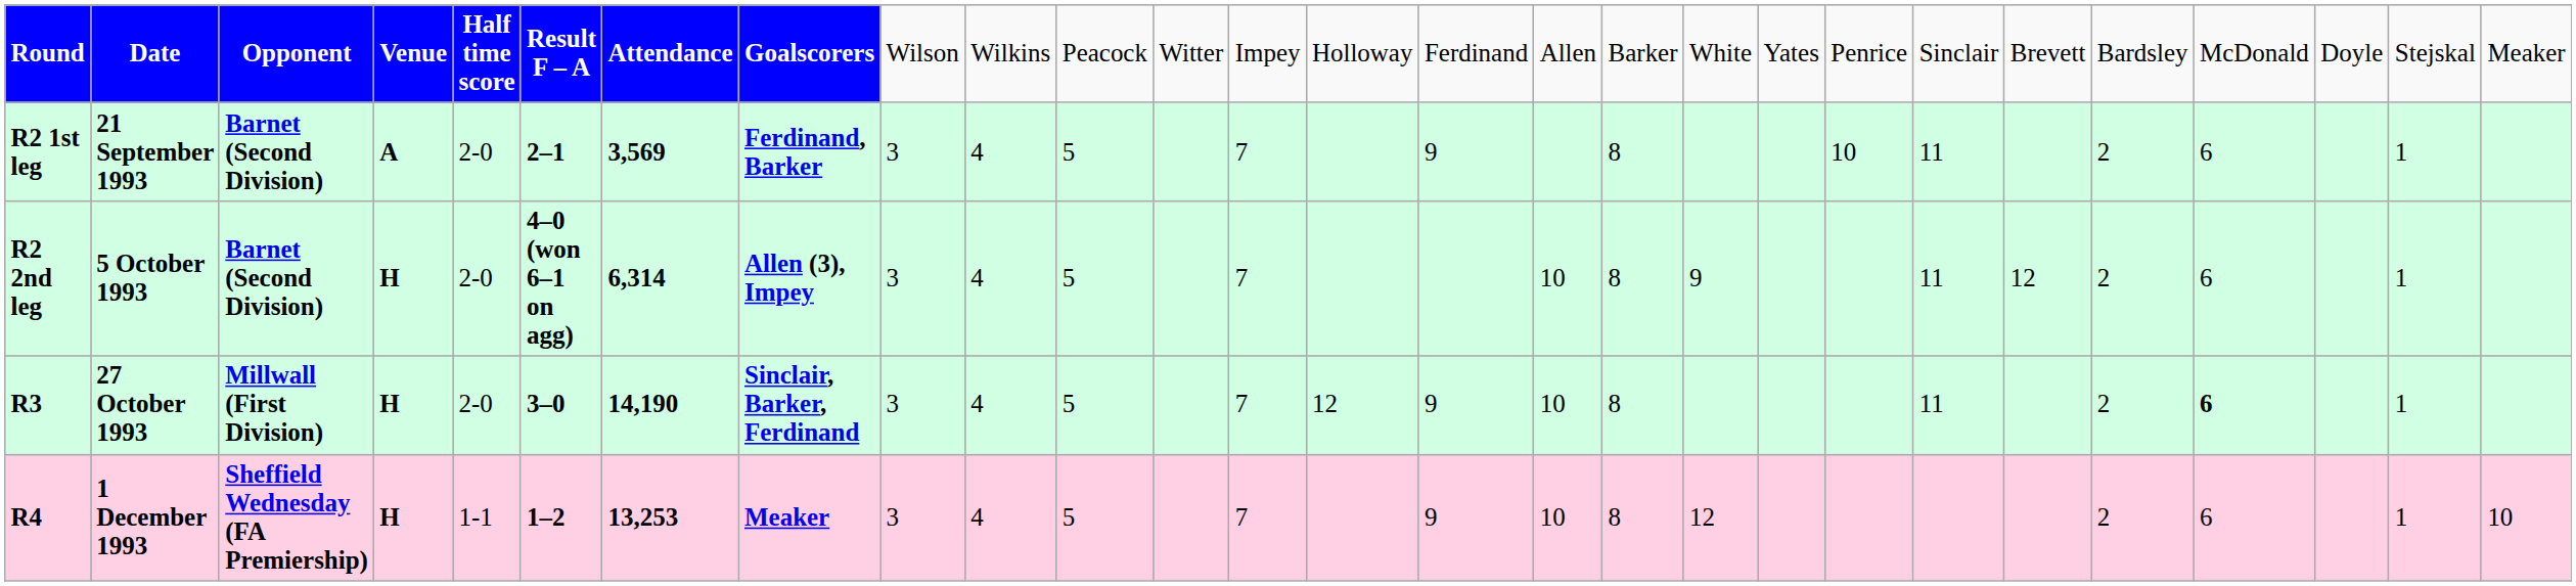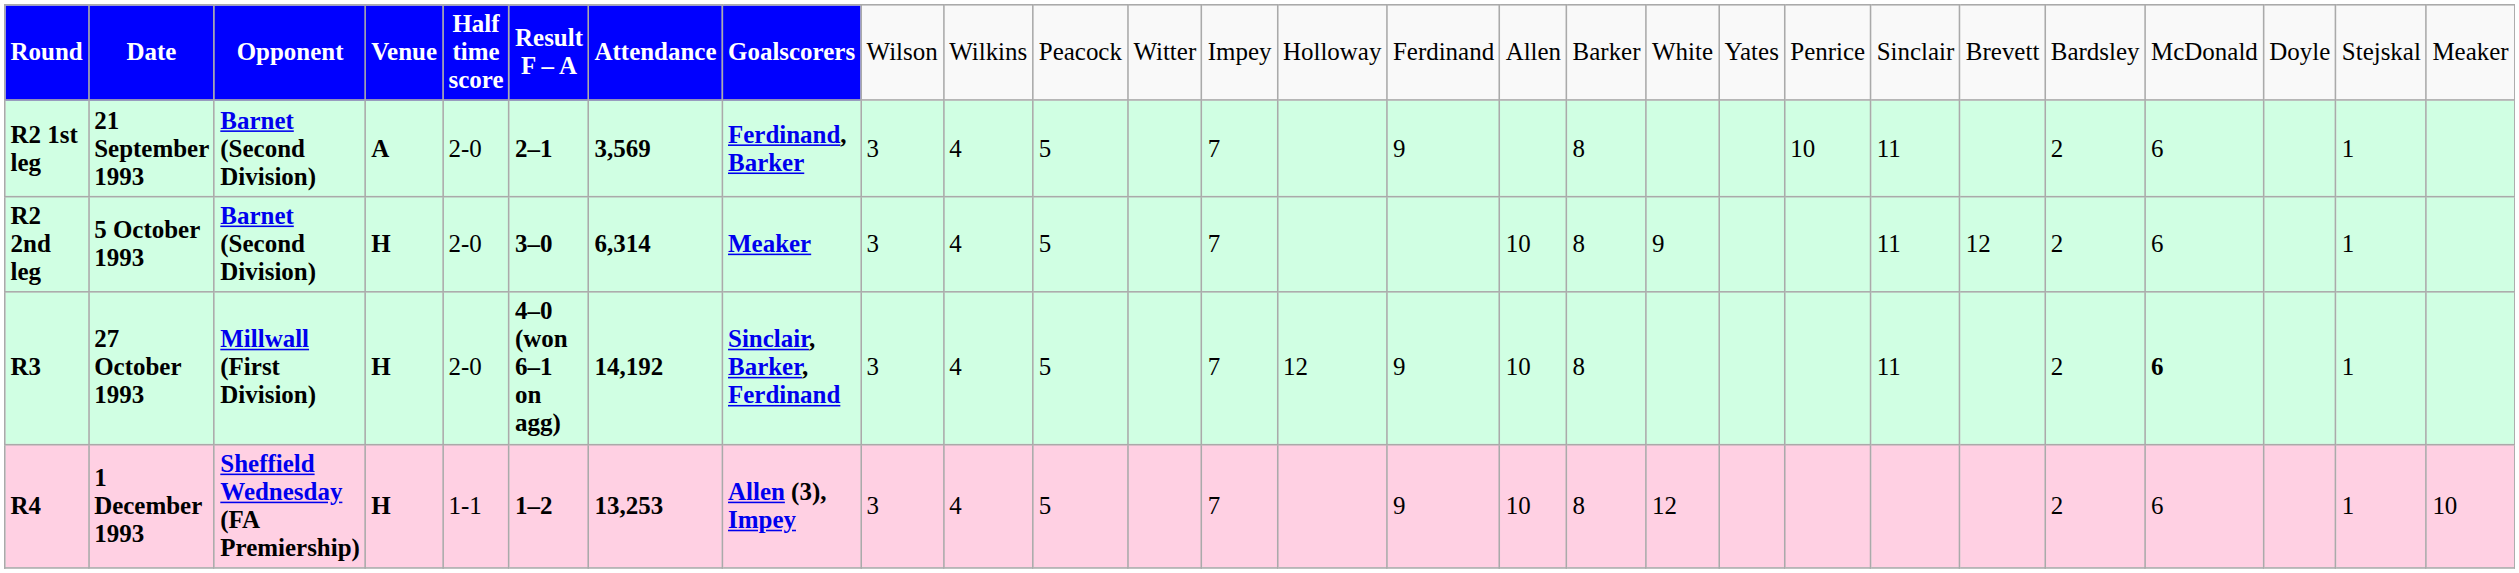 <table class="wikitable">
 <tr>
 <th style="background:#0000FF; color:#FFFFFF; text-align:center;"><strong>Round</strong></th>
 <th style="background:#0000FF; color:#FFFFFF; text-align:center;"><strong>Date</strong></th>
 <th style="background:#0000FF; color:#FFFFFF; text-align:center;"><strong>Opponent</strong></th>
 <th style="background:#0000FF; color:#FFFFFF; text-align:center;"><strong>Venue</strong></th>
 <th style="background:#0000FF; color:#FFFFFF; text-align:center;"><strong>Half time score</strong></th>
 <th style="background:#0000FF; color:#FFFFFF; text-align:center;"><strong>Result</strong><br><strong>F – A</strong></th>
 <th style="background:#0000FF; color:#FFFFFF; text-align:center;"><strong>Attendance</strong></th>
 <th style="background:#0000FF; color:#FFFFFF; text-align:center;"><strong>Goalscorers</strong></th>
 <td>Wilson</td>
 <td>Wilkins</td>
 <td>Peacock</td>
 <td>Witter</td>
 <td>Impey</td>
 <td>Holloway</td>
 <td>Ferdinand</td>
 <td>Allen</td>
 <td>Barker</td>
 <td>White</td>
 <td>Yates</td>
 <td>Penrice</td>
 <td>Sinclair</td>
 <td>Brevett</td>
 <td>Bardsley</td>
 <td>McDonald</td>
 <td>Doyle</td>
 <td>Stejskal</td>
 <td>Meaker</td>
 </tr>
 <tr style="background-color: #d0ffe3;">
 <td><strong>R2 1st leg</strong></td>
 <td><strong>21 September 1993</strong></td>
 <td><strong><a href='#'>Barnet</a> (Second Division)</strong></td>
 <td><strong>A</strong></td>
 <td>2-0</td>
 <td><strong>2–1</strong></td>
 <td><strong>3,569</strong></td>
 <td><strong><a href='#'>Ferdinand</a>, <a href='#'>Barker</a></strong></td>
 <td>3</td>
 <td>4</td>
 <td>5</td>
 <td></td>
 <td>7</td>
 <td></td>
 <td>9</td>
 <td></td>
 <td>8</td>
 <td></td>
 <td></td>
 <td>10</td>
 <td>11</td>
 <td></td>
 <td>2</td>
 <td>6</td>
 <td></td>
 <td>1</td>
 <td></td>
 </tr>
 <tr style="background-color: #d0ffe3;">
 <td><strong>R2 2nd leg</strong></td>
 <td><strong>5 October 1993</strong></td>
 <td><strong><a href='#'>Barnet</a> (Second Division)</strong></td>
 <td><strong>H</strong></td>
 <td>2-0</td>
-<td><strong>4–0 (won 6–1 on agg)</strong></td>
+<td><strong>3–0</strong></td>
 <td><strong>6,314</strong></td>
-<td><strong><a href='#'>Allen</a> (3), <a href='#'>Impey</a></strong></td>
+<td><a href='#'><strong>Meaker</strong></a></td>
 <td>3</td>
 <td>4</td>
 <td>5</td>
 <td></td>
 <td>7</td>
 <td></td>
 <td></td>
 <td>10</td>
 <td>8</td>
 <td>9</td>
 <td></td>
 <td></td>
 <td>11</td>
 <td>12</td>
 <td>2</td>
 <td>6</td>
 <td></td>
 <td>1</td>
 <td></td>
 </tr>
 <tr style="background-color: #d0ffe3;">
 <td><strong>R3</strong></td>
 <td><strong>27 October 1993</strong></td>
 <td><strong><a href='#'>Millwall</a> (First Division)</strong></td>
 <td><strong>H</strong></td>
 <td>2-0</td>
-<td><strong>3–0</strong></td>
-<td><strong>14,190</strong></td>
+<td><strong>4–0 (won 6–1 on agg)</strong></td>
+<td><strong>14,192</strong></td>
 <td><strong><a href='#'>Sinclair</a>, <a href='#'>Barker</a>, <a href='#'>Ferdinand</a></strong></td>
 <td>3</td>
 <td>4</td>
 <td>5</td>
 <td></td>
 <td>7</td>
 <td>12</td>
 <td>9</td>
 <td>10</td>
 <td>8</td>
 <td></td>
 <td></td>
 <td></td>
 <td>11</td>
 <td></td>
 <td>2</td>
 <td><strong>6</strong></td>
 <td></td>
 <td>1</td>
 <td></td>
 </tr>
 <tr style="background-color: #ffd0e3;">
 <td><strong>R4</strong></td>
 <td><strong>1 December 1993</strong></td>
 <td><strong><a href='#'>Sheffield Wednesday</a> (FA  Premiership)</strong></td>
 <td><strong>H</strong></td>
 <td>1-1</td>
 <td><strong>1–2</strong></td>
 <td><strong>13,253</strong></td>
-<td><a href='#'><strong>Meaker</strong></a></td>
+<td><strong><a href='#'>Allen</a> (3), <a href='#'>Impey</a></strong></td>
 <td>3</td>
 <td>4</td>
 <td>5</td>
 <td></td>
 <td>7</td>
 <td></td>
 <td>9</td>
 <td>10</td>
 <td>8</td>
 <td>12</td>
 <td></td>
 <td></td>
 <td></td>
 <td></td>
 <td>2</td>
 <td>6</td>
 <td></td>
 <td>1</td>
 <td>10</td>
 </tr>
 </table>
